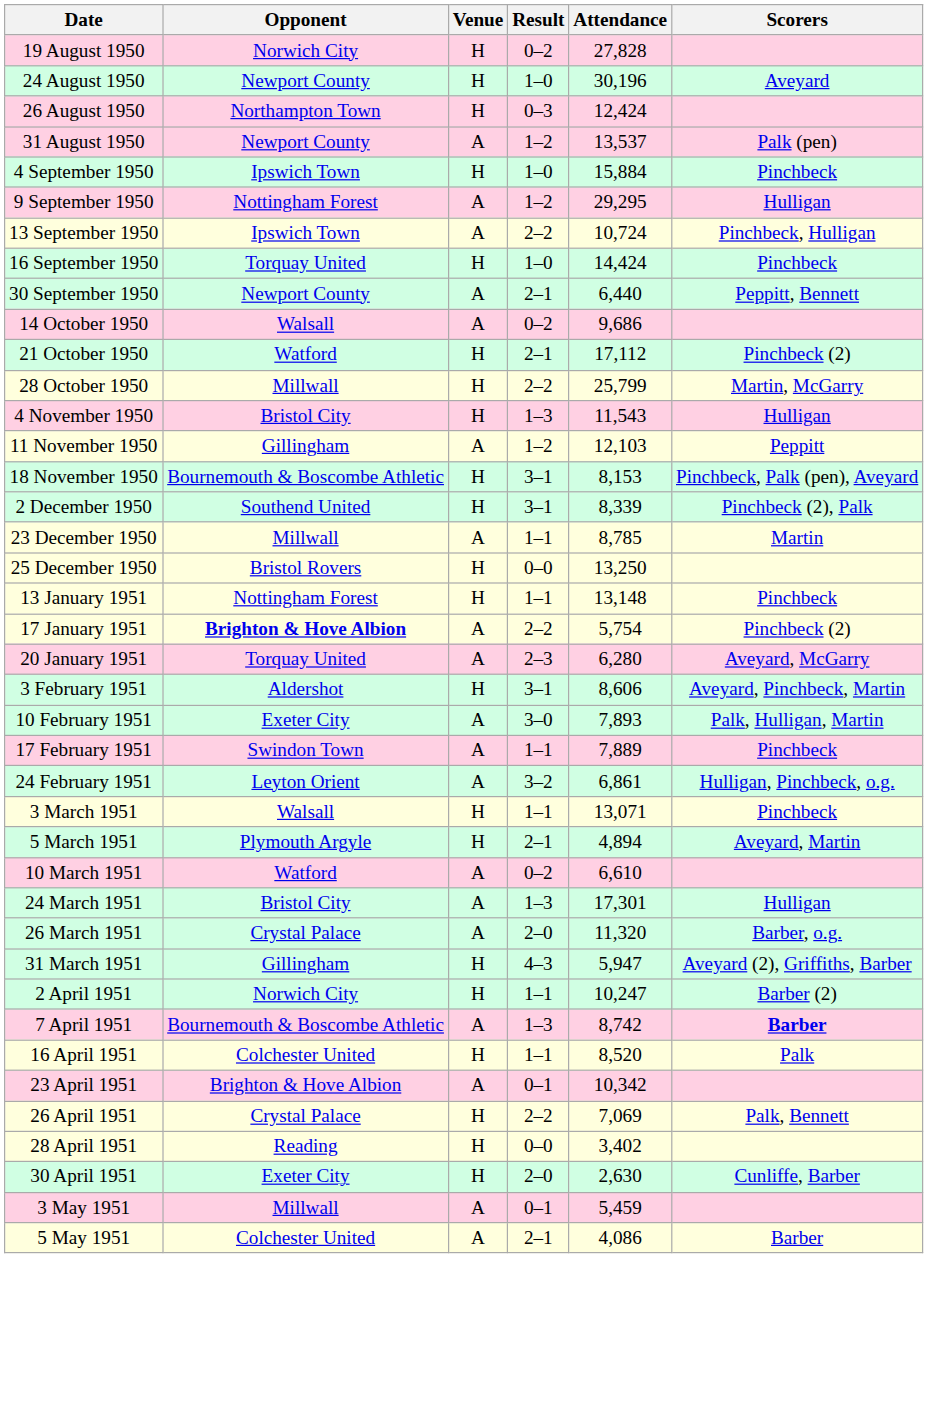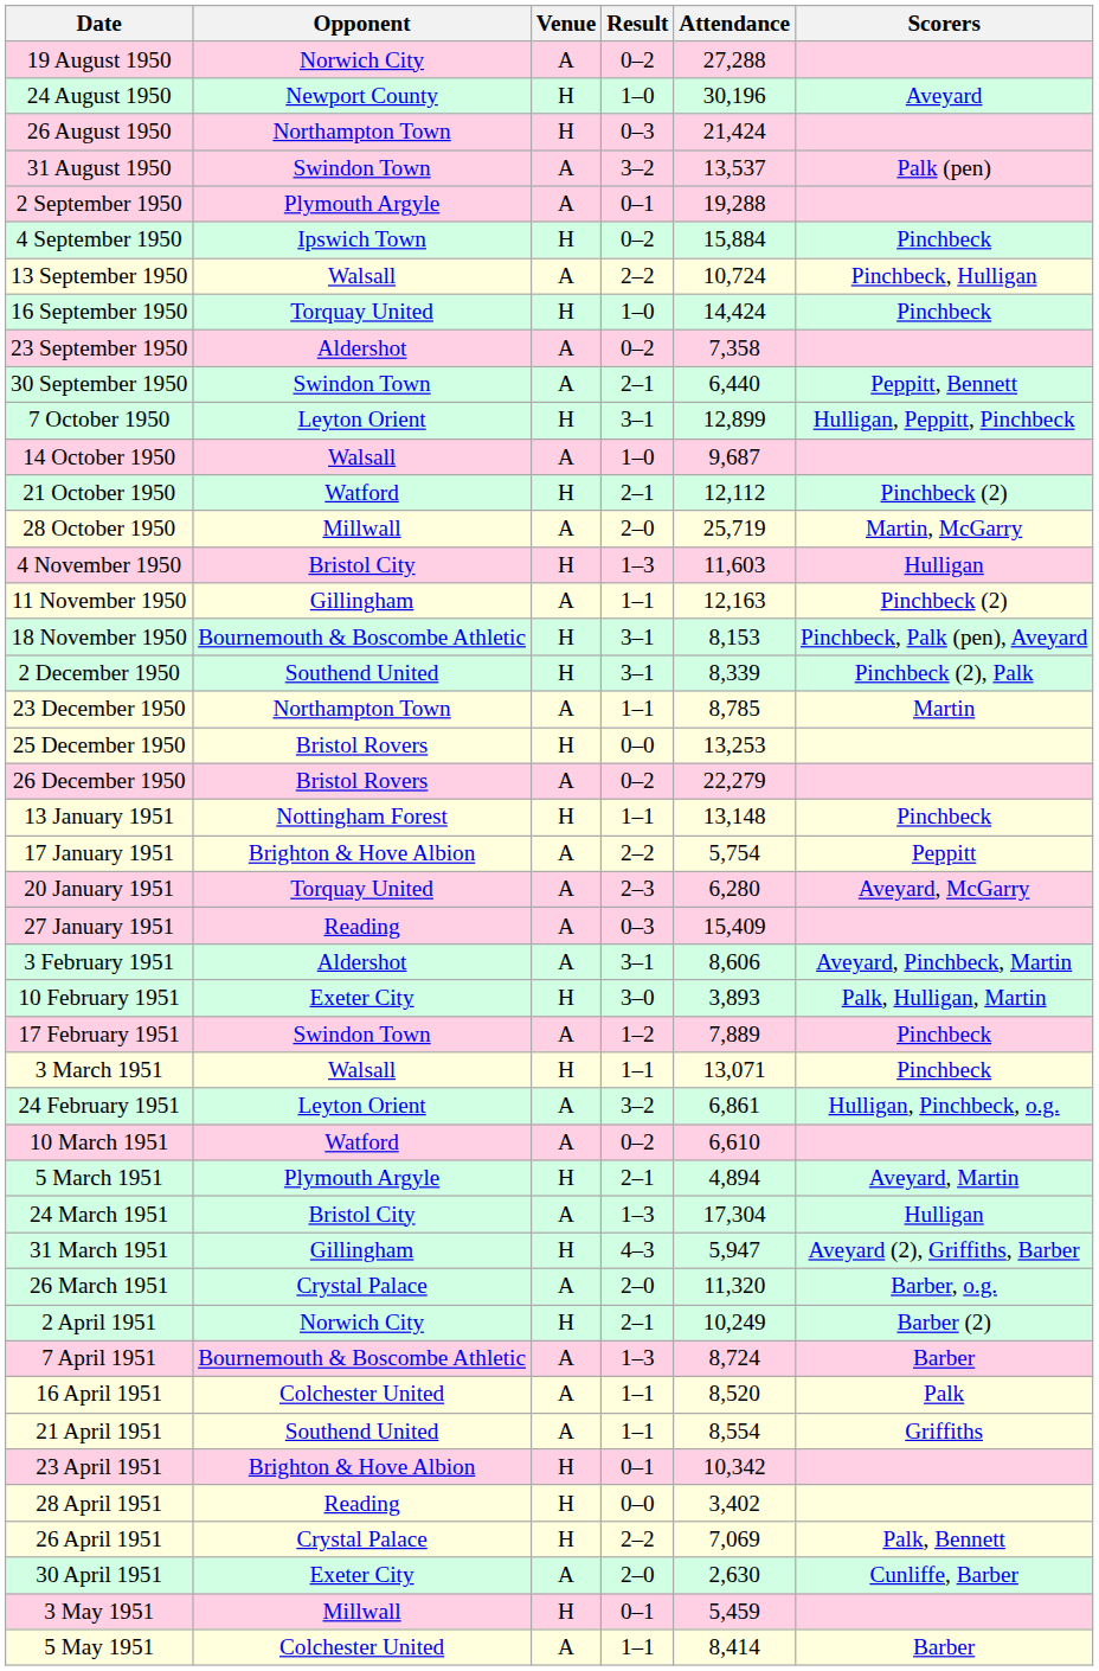 <table class="wikitable sortable" style="font-size:100%; text-align:center">
 <tr>
 <th>Date</th>
 <th>Opponent</th>
 <th>Venue</th>
 <th>Result</th>
 <th>Attendance</th>
 <th>Scorers</th>
 </tr>
 <tr style="background-color: #ffd0e3;">
 <td>19 August 1950</td>
 <td><a href='#'>Norwich City</a></td>
-<td>H</td>
+<td>A</td>
 <td>0–2</td>
-<td>27,828</td>
+<td>27,288</td>
 <td></td>
 </tr>
 <tr style="background-color: #d0ffe3;">
 <td>24 August 1950</td>
 <td><a href='#'>Newport County</a></td>
 <td>H</td>
 <td>1–0</td>
 <td>30,196</td>
 <td><a href='#'>Aveyard</a></td>
 </tr>
 <tr style="background-color: #ffd0e3;">
 <td>26 August 1950</td>
 <td><a href='#'>Northampton Town</a></td>
 <td>H</td>
 <td>0–3</td>
-<td>12,424</td>
+<td>21,424</td>
 <td></td>
 </tr>
 <tr style="background-color: #ffd0e3;">
 <td>31 August 1950</td>
-<td><a href='#'>Newport County</a></td>
+<td><a href='#'>Swindon Town</a></td>
 <td>A</td>
-<td>1–2</td>
+<td>3–2</td>
 <td>13,537</td>
 <td><a href='#'>Palk</a> (pen)</td>
+</tr>
+<tr style="background-color: #ffd0e3;">
+<td>2 September 1950</td>
+<td><a href='#'>Plymouth Argyle</a></td>
+<td>A</td>
+<td>0–1</td>
+<td>19,288</td>
+<td></td>
 </tr>
 <tr style="background-color: #d0ffe3;">
 <td>4 September 1950</td>
 <td><a href='#'>Ipswich Town</a></td>
 <td>H</td>
-<td>1–0</td>
+<td>0–2</td>
 <td>15,884</td>
 <td><a href='#'>Pinchbeck</a></td>
 </tr>
-<tr style="background-color: #ffd0e3;">
-<td>9 September 1950</td>
-<td><a href='#'>Nottingham Forest</a></td>
-<td>A</td>
-<td>1–2</td>
-<td>29,295</td>
-<td><a href='#'>Hulligan</a></td>
-</tr>
 <tr style="background-color: #ffffdd;">
 <td>13 September 1950</td>
-<td><a href='#'>Ipswich Town</a></td>
+<td><a href='#'>Walsall</a></td>
 <td>A</td>
 <td>2–2</td>
 <td>10,724</td>
 <td><a href='#'>Pinchbeck</a>, <a href='#'>Hulligan</a></td>
 </tr>
 <tr style="background-color: #d0ffe3;">
 <td>16 September 1950</td>
 <td><a href='#'>Torquay United</a></td>
 <td>H</td>
 <td>1–0</td>
 <td>14,424</td>
 <td><a href='#'>Pinchbeck</a></td>
 </tr>
+<tr style="background-color: #ffd0e3;">
+<td>23 September 1950</td>
+<td><a href='#'>Aldershot</a></td>
+<td>A</td>
+<td>0–2</td>
+<td>7,358</td>
+<td></td>
+</tr>
 <tr style="background-color: #d0ffe3;">
 <td>30 September 1950</td>
-<td><a href='#'>Newport County</a></td>
+<td><a href='#'>Swindon Town</a></td>
 <td>A</td>
 <td>2–1</td>
 <td>6,440</td>
 <td><a href='#'>Peppitt</a>, <a href='#'>Bennett</a></td>
 </tr>
+<tr style="background-color: #d0ffe3;">
+<td>7 October 1950</td>
+<td><a href='#'>Leyton Orient</a></td>
+<td>H</td>
+<td>3–1</td>
+<td>12,899</td>
+<td><a href='#'>Hulligan</a>, <a href='#'>Peppitt</a>, <a href='#'>Pinchbeck</a></td>
+</tr>
 <tr style="background-color: #ffd0e3;">
 <td>14 October 1950</td>
 <td><a href='#'>Walsall</a></td>
 <td>A</td>
-<td>0–2</td>
-<td>9,686</td>
+<td>1–0</td>
+<td>9,687</td>
 <td></td>
 </tr>
 <tr style="background-color: #d0ffe3;">
 <td>21 October 1950</td>
 <td><a href='#'>Watford</a></td>
 <td>H</td>
 <td>2–1</td>
-<td>17,112</td>
+<td>12,112</td>
 <td><a href='#'>Pinchbeck</a> (2)</td>
 </tr>
 <tr style="background-color: #ffffdd;">
 <td>28 October 1950</td>
 <td><a href='#'>Millwall</a></td>
-<td>H</td>
-<td>2–2</td>
-<td>25,799</td>
+<td>A</td>
+<td>2–0</td>
+<td>25,719</td>
 <td><a href='#'>Martin</a>, <a href='#'>McGarry</a></td>
 </tr>
 <tr style="background-color: #ffd0e3;">
 <td>4 November 1950</td>
 <td><a href='#'>Bristol City</a></td>
 <td>H</td>
 <td>1–3</td>
-<td>11,543</td>
+<td>11,603</td>
 <td><a href='#'>Hulligan</a></td>
 </tr>
 <tr style="background-color: #ffffdd;">
 <td>11 November 1950</td>
 <td><a href='#'>Gillingham</a></td>
 <td>A</td>
-<td>1–2</td>
-<td>12,103</td>
-<td><a href='#'>Peppitt</a></td>
+<td>1–1</td>
+<td>12,163</td>
+<td><a href='#'>Pinchbeck</a> (2)</td>
 </tr>
 <tr style="background-color: #d0ffe3;">
 <td>18 November 1950</td>
 <td><a href='#'>Bournemouth & Boscombe Athletic</a></td>
 <td>H</td>
 <td>3–1</td>
 <td>8,153</td>
 <td><a href='#'>Pinchbeck</a>, <a href='#'>Palk</a> (pen), <a href='#'>Aveyard</a></td>
 </tr>
 <tr style="background-color: #d0ffe3;">
 <td>2 December 1950</td>
 <td><a href='#'>Southend United</a></td>
 <td>H</td>
 <td>3–1</td>
 <td>8,339</td>
 <td><a href='#'>Pinchbeck</a> (2), <a href='#'>Palk</a></td>
 </tr>
 <tr style="background-color: #ffffdd;">
 <td>23 December 1950</td>
-<td><a href='#'>Millwall</a></td>
+<td><a href='#'>Northampton Town</a></td>
 <td>A</td>
 <td>1–1</td>
 <td>8,785</td>
 <td><a href='#'>Martin</a></td>
 </tr>
 <tr style="background-color: #ffffdd;">
 <td>25 December 1950</td>
 <td><a href='#'>Bristol Rovers</a></td>
 <td>H</td>
 <td>0–0</td>
-<td>13,250</td>
+<td>13,253</td>
+<td></td>
+</tr>
+<tr style="background-color: #ffd0e3;">
+<td>26 December 1950</td>
+<td><a href='#'>Bristol Rovers</a></td>
+<td>A</td>
+<td>0–2</td>
+<td>22,279</td>
 <td></td>
 </tr>
 <tr style="background-color: #ffffdd;">
 <td>13 January 1951</td>
 <td><a href='#'>Nottingham Forest</a></td>
 <td>H</td>
 <td>1–1</td>
 <td>13,148</td>
 <td><a href='#'>Pinchbeck</a></td>
 </tr>
 <tr style="background-color: #ffffdd;">
 <td>17 January 1951</td>
-<td><strong><a href='#'>Brighton & Hove Albion</a></strong></td>
+<td><a href='#'>Brighton & Hove Albion</a></td>
 <td>A</td>
 <td>2–2</td>
 <td>5,754</td>
-<td><a href='#'>Pinchbeck</a> (2)</td>
+<td><a href='#'>Peppitt</a></td>
 </tr>
 <tr style="background-color: #ffd0e3;">
 <td>20 January 1951</td>
 <td><a href='#'>Torquay United</a></td>
 <td>A</td>
 <td>2–3</td>
 <td>6,280</td>
 <td><a href='#'>Aveyard</a>, <a href='#'>McGarry</a></td>
 </tr>
+<tr style="background-color: #ffd0e3;">
+<td>27 January 1951</td>
+<td><a href='#'>Reading</a></td>
+<td>A</td>
+<td>0–3</td>
+<td>15,409</td>
+<td></td>
+</tr>
 <tr style="background-color: #d0ffe3;">
 <td>3 February 1951</td>
 <td><a href='#'>Aldershot</a></td>
-<td>H</td>
+<td>A</td>
 <td>3–1</td>
 <td>8,606</td>
 <td><a href='#'>Aveyard</a>, <a href='#'>Pinchbeck</a>, <a href='#'>Martin</a></td>
 </tr>
 <tr style="background-color: #d0ffe3;">
 <td>10 February 1951</td>
 <td><a href='#'>Exeter City</a></td>
-<td>A</td>
+<td>H</td>
 <td>3–0</td>
-<td>7,893</td>
+<td>3,893</td>
 <td><a href='#'>Palk</a>, <a href='#'>Hulligan</a>, <a href='#'>Martin</a></td>
 </tr>
 <tr style="background-color: #ffd0e3;">
 <td>17 February 1951</td>
 <td><a href='#'>Swindon Town</a></td>
 <td>A</td>
+<td>1–2</td>
+<td>7,889</td>
+<td><a href='#'>Pinchbeck</a></td>
+</tr>
+<tr style="background-color: #ffffdd;">
+<td>3 March 1951</td>
+<td><a href='#'>Walsall</a></td>
+<td>H</td>
 <td>1–1</td>
-<td>7,889</td>
+<td>13,071</td>
 <td><a href='#'>Pinchbeck</a></td>
 </tr>
 <tr style="background-color: #d0ffe3;">
 <td>24 February 1951</td>
 <td><a href='#'>Leyton Orient</a></td>
 <td>A</td>
 <td>3–2</td>
 <td>6,861</td>
 <td><a href='#'>Hulligan</a>, <a href='#'>Pinchbeck</a>, <a href='#'>o.g.</a></td>
 </tr>
-<tr style="background-color: #ffffdd;">
-<td>3 March 1951</td>
-<td><a href='#'>Walsall</a></td>
-<td>H</td>
-<td>1–1</td>
-<td>13,071</td>
-<td><a href='#'>Pinchbeck</a></td>
+<tr style="background-color: #ffd0e3;">
+<td>10 March 1951</td>
+<td><a href='#'>Watford</a></td>
+<td>A</td>
+<td>0–2</td>
+<td>6,610</td>
+<td></td>
 </tr>
 <tr style="background-color: #d0ffe3;">
 <td>5 March 1951</td>
 <td><a href='#'>Plymouth Argyle</a></td>
 <td>H</td>
 <td>2–1</td>
 <td>4,894</td>
 <td><a href='#'>Aveyard</a>, <a href='#'>Martin</a></td>
 </tr>
-<tr style="background-color: #ffd0e3;">
-<td>10 March 1951</td>
-<td><a href='#'>Watford</a></td>
-<td>A</td>
-<td>0–2</td>
-<td>6,610</td>
-<td></td>
-</tr>
 <tr style="background-color: #d0ffe3;">
 <td>24 March 1951</td>
 <td><a href='#'>Bristol City</a></td>
 <td>A</td>
 <td>1–3</td>
-<td>17,301</td>
+<td>17,304</td>
 <td><a href='#'>Hulligan</a></td>
+</tr>
+<tr style="background-color: #d0ffe3;">
+<td>31 March 1951</td>
+<td><a href='#'>Gillingham</a></td>
+<td>H</td>
+<td>4–3</td>
+<td>5,947</td>
+<td><a href='#'>Aveyard</a> (2), <a href='#'>Griffiths</a>, <a href='#'>Barber</a></td>
 </tr>
 <tr style="background-color: #d0ffe3;">
 <td>26 March 1951</td>
 <td><a href='#'>Crystal Palace</a></td>
 <td>A</td>
 <td>2–0</td>
 <td>11,320</td>
 <td><a href='#'>Barber</a>, <a href='#'>o.g.</a></td>
 </tr>
 <tr style="background-color: #d0ffe3;">
-<td>31 March 1951</td>
-<td><a href='#'>Gillingham</a></td>
-<td>H</td>
-<td>4–3</td>
-<td>5,947</td>
-<td><a href='#'>Aveyard</a> (2), <a href='#'>Griffiths</a>, <a href='#'>Barber</a></td>
-</tr>
-<tr style="background-color: #d0ffe3;">
 <td>2 April 1951</td>
 <td><a href='#'>Norwich City</a></td>
 <td>H</td>
-<td>1–1</td>
-<td>10,247</td>
+<td>2–1</td>
+<td>10,249</td>
 <td><a href='#'>Barber</a> (2)</td>
 </tr>
 <tr style="background-color: #ffd0e3;">
 <td>7 April 1951</td>
 <td><a href='#'>Bournemouth & Boscombe Athletic</a></td>
 <td>A</td>
 <td>1–3</td>
-<td>8,742</td>
-<td><strong><a href='#'>Barber</a></strong></td>
+<td>8,724</td>
+<td><a href='#'>Barber</a></td>
 </tr>
 <tr style="background-color: #ffffdd;">
 <td>16 April 1951</td>
 <td><a href='#'>Colchester United</a></td>
-<td>H</td>
+<td>A</td>
 <td>1–1</td>
 <td>8,520</td>
 <td><a href='#'>Palk</a></td>
 </tr>
+<tr style="background-color: #ffffdd;">
+<td>21 April 1951</td>
+<td><a href='#'>Southend United</a></td>
+<td>A</td>
+<td>1–1</td>
+<td>8,554</td>
+<td><a href='#'>Griffiths</a></td>
+</tr>
 <tr style="background-color: #ffd0e3;">
 <td>23 April 1951</td>
 <td><a href='#'>Brighton & Hove Albion</a></td>
-<td>A</td>
+<td>H</td>
 <td>0–1</td>
 <td>10,342</td>
+<td></td>
+</tr>
+<tr style="background-color: #ffffdd;">
+<td>28 April 1951</td>
+<td><a href='#'>Reading</a></td>
+<td>H</td>
+<td>0–0</td>
+<td>3,402</td>
 <td></td>
 </tr>
 <tr style="background-color: #ffffdd;">
 <td>26 April 1951</td>
 <td><a href='#'>Crystal Palace</a></td>
 <td>H</td>
 <td>2–2</td>
 <td>7,069</td>
 <td><a href='#'>Palk</a>, <a href='#'>Bennett</a></td>
 </tr>
-<tr style="background-color: #ffffdd;">
-<td>28 April 1951</td>
-<td><a href='#'>Reading</a></td>
-<td>H</td>
-<td>0–0</td>
-<td>3,402</td>
-<td></td>
-</tr>
 <tr style="background-color: #d0ffe3;">
 <td>30 April 1951</td>
 <td><a href='#'>Exeter City</a></td>
-<td>H</td>
+<td>A</td>
 <td>2–0</td>
 <td>2,630</td>
 <td><a href='#'>Cunliffe</a>, <a href='#'>Barber</a></td>
 </tr>
 <tr style="background-color: #ffd0e3;">
 <td>3 May 1951</td>
 <td><a href='#'>Millwall</a></td>
-<td>A</td>
+<td>H</td>
 <td>0–1</td>
 <td>5,459</td>
 <td></td>
 </tr>
 <tr style="background-color: #ffffdd;">
 <td>5 May 1951</td>
 <td><a href='#'>Colchester United</a></td>
 <td>A</td>
-<td>2–1</td>
-<td>4,086</td>
+<td>1–1</td>
+<td>8,414</td>
 <td><a href='#'>Barber</a></td>
 </tr>
 </table>
